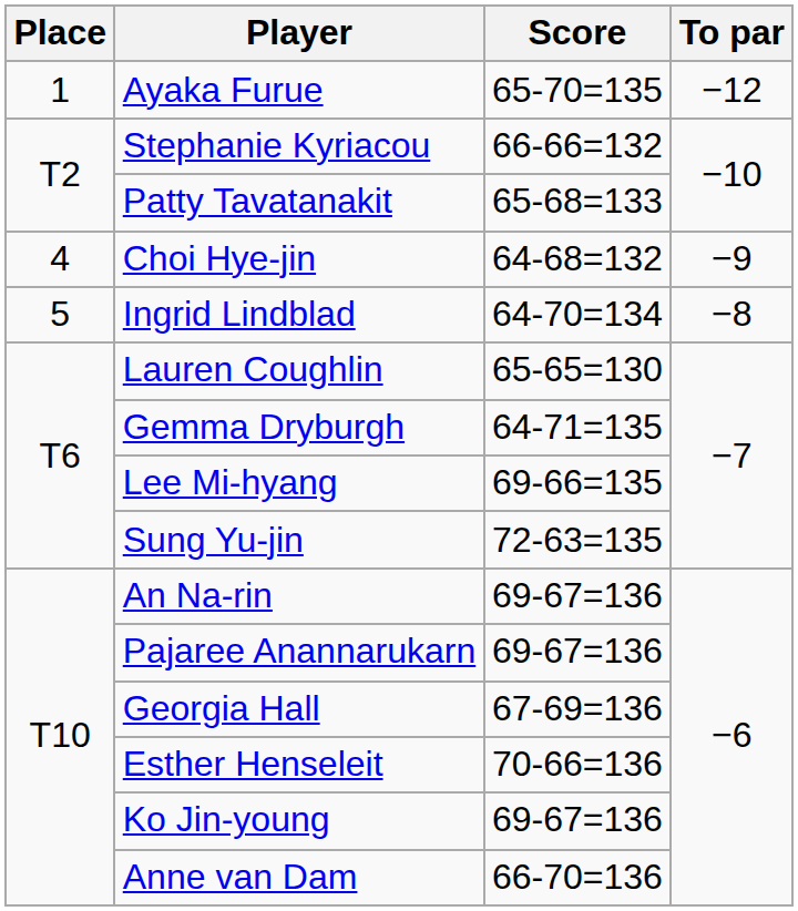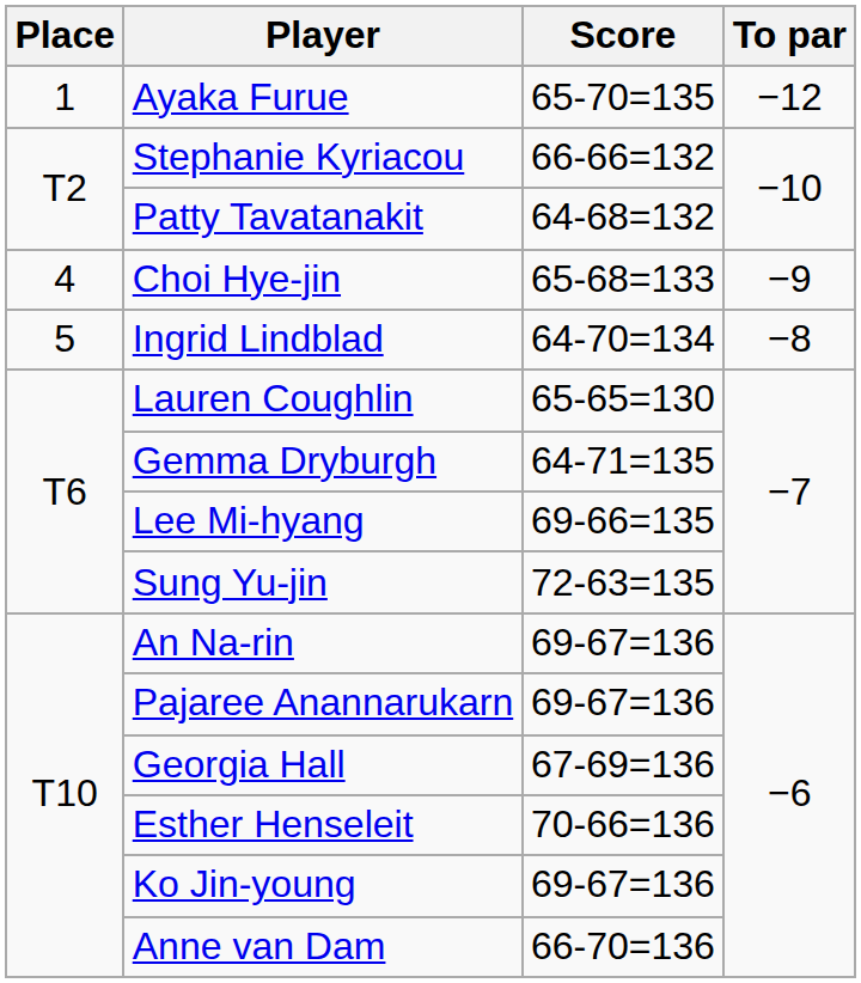 <table class="wikitable">
 <tr>
 <th>Place</th>
 <th>Player</th>
 <th>Score</th>
 <th>To par</th>
 </tr>
 <tr>
 <td align=center>1</td>
 <td> <a href='#'>Ayaka Furue</a></td>
 <td>65-70=135</td>
 <td align=center>−12</td>
 </tr>
 <tr>
 <td rowspan=2 align=center>T2</td>
 <td> <a href='#'>Stephanie Kyriacou</a></td>
 <td>66-66=132</td>
 <td rowspan=2  align=center>−10</td>
 </tr>
 <tr>
 <td> <a href='#'>Patty Tavatanakit</a></td>
-<td>65-68=133</td>
+<td>64-68=132</td>
 </tr>
 <tr>
 <td align=center>4</td>
 <td> <a href='#'>Choi Hye-jin</a></td>
-<td>64-68=132</td>
+<td>65-68=133</td>
 <td align=center>−9</td>
 </tr>
 <tr>
 <td align=center>5</td>
 <td> <a href='#'>Ingrid Lindblad</a></td>
 <td>64-70=134</td>
 <td align=center>−8</td>
 </tr>
 <tr>
 <td rowspan=4 align=center>T6</td>
 <td> <a href='#'>Lauren Coughlin</a></td>
 <td>65-65=130</td>
 <td rowspan=4  align=center>−7</td>
 </tr>
 <tr>
 <td> <a href='#'>Gemma Dryburgh</a></td>
 <td>64-71=135</td>
 </tr>
 <tr>
 <td> <a href='#'>Lee Mi-hyang</a></td>
 <td>69-66=135</td>
 </tr>
 <tr>
 <td> <a href='#'>Sung Yu-jin</a></td>
 <td>72-63=135</td>
 </tr>
 <tr>
 <td rowspan=6 align=center>T10</td>
 <td> <a href='#'>An Na-rin</a></td>
 <td>69-67=136</td>
 <td rowspan=6  align=center>−6</td>
 </tr>
 <tr>
 <td> <a href='#'>Pajaree Anannarukarn</a></td>
 <td>69-67=136</td>
 </tr>
 <tr>
 <td> <a href='#'>Georgia Hall</a></td>
 <td>67-69=136</td>
 </tr>
 <tr>
 <td> <a href='#'>Esther Henseleit</a></td>
 <td>70-66=136</td>
 </tr>
 <tr>
 <td> <a href='#'>Ko Jin-young</a></td>
 <td>69-67=136</td>
 </tr>
 <tr>
 <td> <a href='#'>Anne van Dam</a></td>
 <td>66-70=136</td>
 </tr>
 </table>
